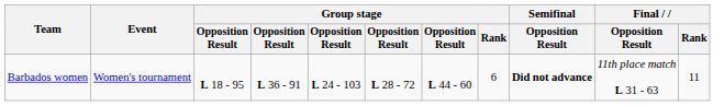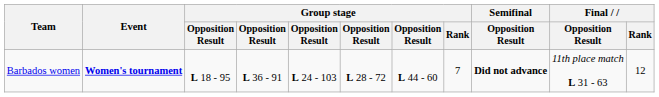 <table class=wikitable style=font-size:90%>
 <tr>
 <th rowspan=2>Team</th>
 <th rowspan=2>Event</th>
 <th colspan=6>Group stage</th>
 <th>Semifinal</th>
 <th colspan=2>Final /  / </th>
 </tr>
 <tr style=font-size:95%>
 <th>Opposition<br>Result</th>
 <th>Opposition<br>Result</th>
 <th>Opposition<br>Result</th>
 <th>Opposition<br>Result</th>
 <th>Opposition<br>Result</th>
 <th>Rank</th>
 <th>Opposition<br>Result</th>
 <th>Opposition<br>Result</th>
 <th>Rank</th>
 </tr>
 <tr align=center>
 <td align=left><a href='#'>Barbados women</a></td>
-<td align=left><a href='#'>Women's tournament</a></td>
+<td align=left><strong><a href='#'>Women's tournament</a></strong></td>
 <td><br><strong>L</strong> 18 - 95</td>
 <td><br><strong>L</strong> 36 - 91</td>
 <td><br><strong>L</strong> 24 - 103</td>
 <td><br><strong>L</strong> 28 - 72</td>
 <td><br><strong>L</strong> 44 - 60</td>
-<td>6</td>
+<td>7</td>
 <td><strong>Did not advance</strong></td>
 <td><em>11th place match</em><br><br><strong>L</strong> 31 - 63</td>
-<td>11</td>
+<td>12</td>
 </tr>
 </table>
